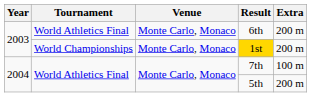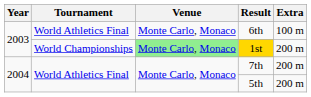 <table class=wikitable>
 <tr>
 <th>Year</th>
 <th>Tournament</th>
 <th>Venue</th>
 <th>Result</th>
 <th>Extra</th>
 </tr>
 <tr>
 <td rowspan=2>2003</td>
 <td><a href='#'>World Athletics Final</a></td>
 <td><a href='#'>Monte Carlo</a>, <a href='#'>Monaco</a></td>
 <td align="center">6th</td>
-<td>200 m</td>
+<td>100 m</td>
 </tr>
 <tr>
 <td><a href='#'>World Championships</a></td>
-<td><a href='#'>Monte Carlo</a>, <a href='#'>Monaco</a></td>
+<td style="background: lightgreen;"><a href='#'>Monte Carlo</a>, <a href='#'>Monaco</a></td>
 <td bgcolor="gold" align="center">1st</td>
 <td>200 m</td>
 </tr>
 <tr>
 <td rowspan=2>2004</td>
 <td rowspan=2><a href='#'>World Athletics Final</a></td>
 <td rowspan=2><a href='#'>Monte Carlo</a>, <a href='#'>Monaco</a></td>
 <td align="center">7th</td>
-<td>100 m</td>
+<td>200 m</td>
 </tr>
 <tr>
 <td align="center">5th</td>
 <td>200 m</td>
 </tr>
 </table>
